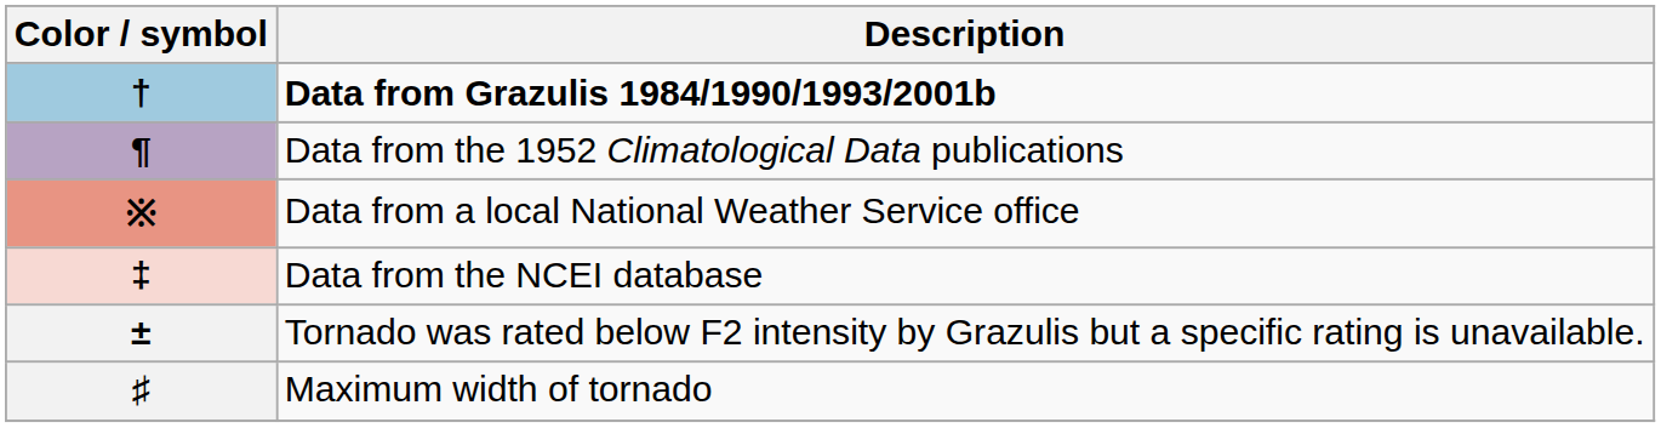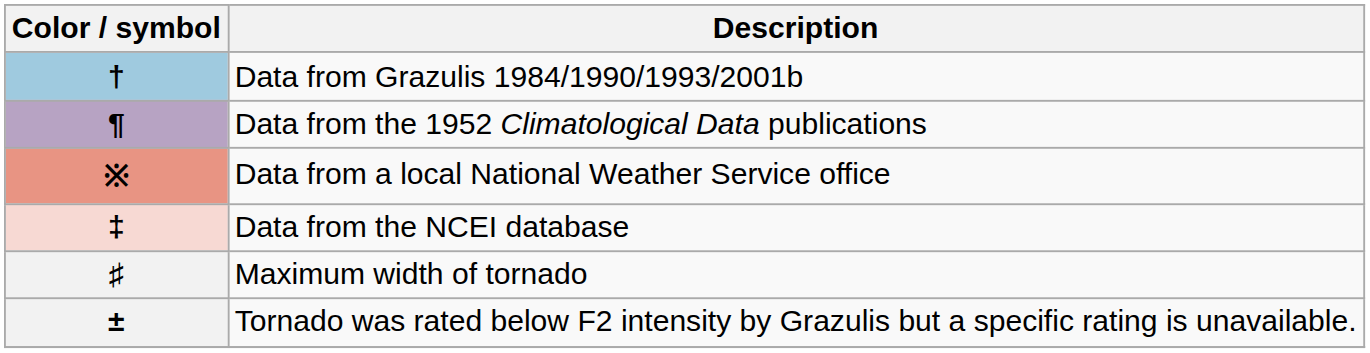 <table class="wikitable">
 <tr>
 <th scope="col">Color / symbol</th>
 <th scope="col">Description</th>
 </tr>
 <tr>
 <th scope="row" style="background-color:#9FCADF;">†</th>
-<td><strong>Data from Grazulis 1984/1990/1993/2001b</strong></td>
+<td>Data from Grazulis 1984/1990/1993/2001b</td>
 </tr>
 <tr>
 <th scope="row" style="background-color:#B7A3C3;">¶</th>
 <td>Data from the 1952 <em>Climatological Data</em> publications</td>
 </tr>
 <tr>
 <th scope="row" style="background-color:#E89483;">※</th>
 <td>Data from a local National Weather Service office</td>
 </tr>
 <tr>
 <th scope="row" style="background-color:#F7D9D3;">‡</th>
 <td>Data from the NCEI database</td>
 </tr>
 <tr>
+<th scope="row">♯</th>
+<td>Maximum width of tornado</td>
+</tr>
+<tr>
 <th scope="row">±</th>
 <td>Tornado was rated below F2 intensity by Grazulis but a specific rating is unavailable.</td>
 </tr>
 <tr>
-<th scope="row">♯</th>
-<td>Maximum width of tornado</td>
-</tr>
-<tr>
 </tr>
 </table>
